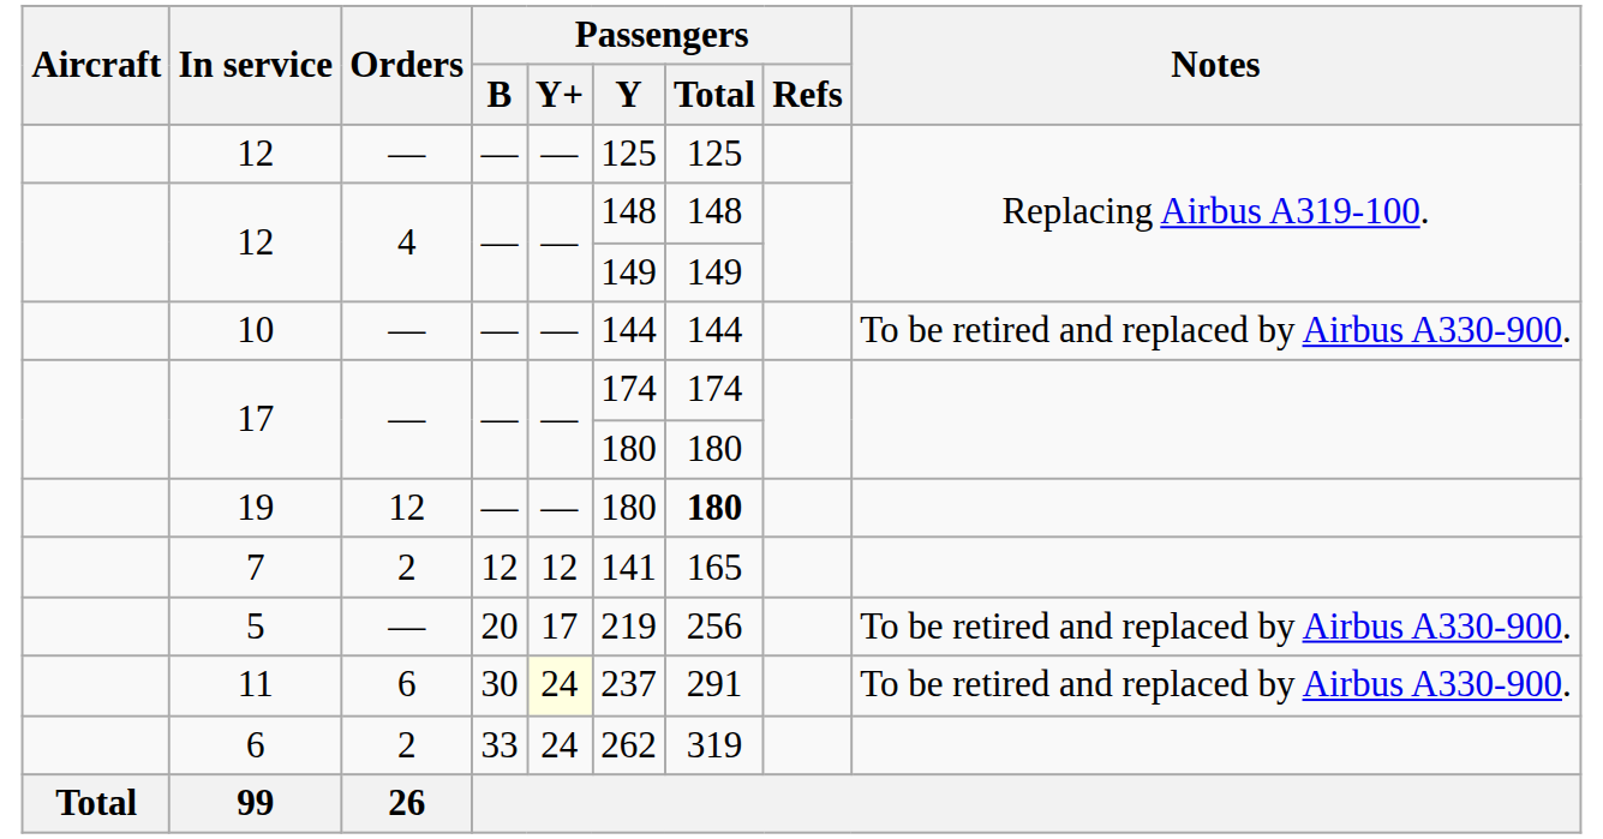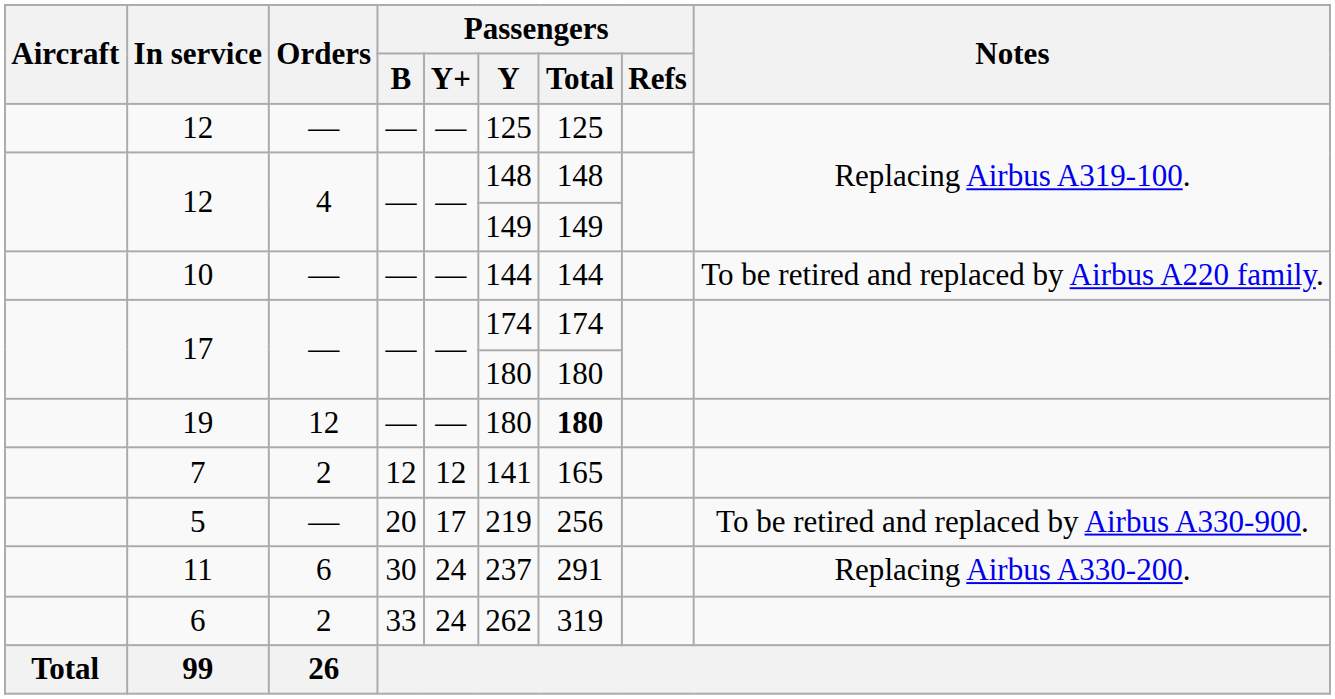 <table class="wikitable" style="margin:0.5em auto; text-align:center">
 <tr>
 <th rowspan="2">Aircraft</th>
 <th rowspan="2">In service</th>
 <th rowspan="2">Orders</th>
 <th colspan="5">Passengers</th>
 <th rowspan="2">Notes</th>
 </tr>
 <tr>
 <th><abbr>B</abbr></th>
 <th><abbr>Y+</abbr></th>
 <th><abbr>Y</abbr></th>
 <th>Total</th>
 <th>Refs</th>
 </tr>
 <tr>
 <td></td>
 <td>12</td>
 <td>—</td>
 <td>—</td>
 <td>—</td>
 <td>125</td>
 <td>125</td>
 <td></td>
 <td rowspan="3">Replacing <a href='#'>Airbus A319-100</a>.</td>
 </tr>
 <tr>
 <td rowspan="2"></td>
 <td rowspan="2">12</td>
 <td rowspan="2">4</td>
 <td rowspan="2">—</td>
 <td rowspan="2">—</td>
 <td>148</td>
 <td>148</td>
 <td rowspan="2"></td>
 </tr>
 <tr>
 <td>149</td>
 <td>149</td>
 </tr>
 <tr>
 <td></td>
 <td>10</td>
 <td>—</td>
 <td>—</td>
 <td>—</td>
 <td>144</td>
 <td>144</td>
 <td></td>
-<td>To be retired and replaced by <a href='#'>Airbus A330-900</a>.</td>
+<td>To be retired and replaced by <a href='#'>Airbus A220 family</a>.</td>
 </tr>
 <tr>
 <td rowspan="2"></td>
 <td rowspan="2">17</td>
 <td rowspan="2">—</td>
 <td rowspan="2">—</td>
 <td rowspan="2">—</td>
 <td>174</td>
 <td>174</td>
 <td rowspan="2"></td>
 <td rowspan="2"></td>
 </tr>
 <tr>
 <td>180</td>
 <td>180</td>
 </tr>
 <tr>
 <td></td>
 <td>19</td>
 <td>12</td>
 <td>—</td>
 <td>—</td>
 <td>180</td>
 <td><strong>180</strong></td>
 <td></td>
 <td></td>
 </tr>
 <tr>
 <td></td>
 <td>7</td>
 <td>2</td>
 <td>12</td>
 <td>12</td>
 <td>141</td>
 <td>165</td>
 <td></td>
 <td></td>
 </tr>
 <tr>
 <td></td>
 <td>5</td>
 <td>—</td>
 <td>20</td>
 <td>17</td>
 <td>219</td>
 <td>256</td>
 <td></td>
 <td>To be retired and replaced by <a href='#'>Airbus A330-900</a>.</td>
 </tr>
 <tr>
 <td></td>
 <td>11</td>
 <td>6</td>
 <td>30</td>
-<td style="background: lightyellow;">24</td>
+<td>24</td>
 <td>237</td>
 <td>291</td>
 <td></td>
-<td>To be retired and replaced by <a href='#'>Airbus A330-900</a>.</td>
+<td>Replacing <a href='#'>Airbus A330-200</a>.</td>
 </tr>
 <tr>
 <td></td>
 <td>6</td>
 <td>2</td>
 <td>33</td>
 <td>24</td>
 <td>262</td>
 <td>319</td>
 <td></td>
 <td></td>
 </tr>
 <tr>
 <th>Total</th>
 <th>99</th>
 <th>26</th>
 <th colspan="6"></th>
 </tr>
 </table>
